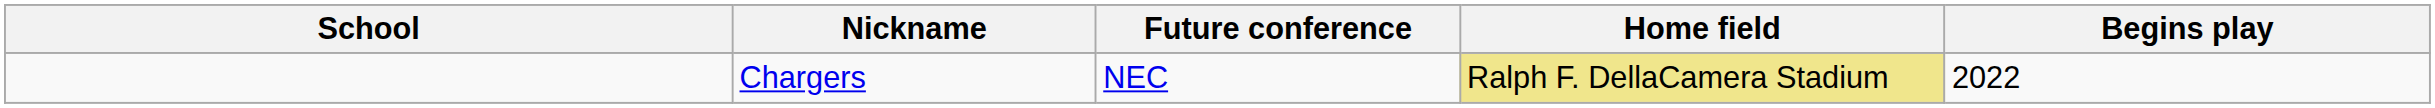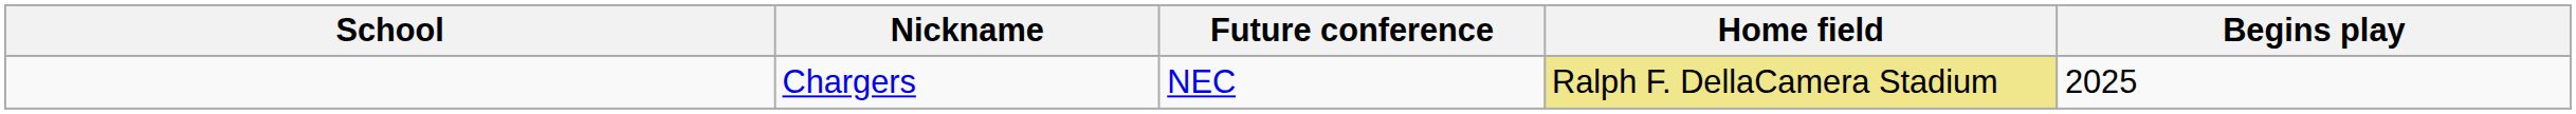 <table class="wikitable sortable" style="width:100%;">
 <tr valign=baseline>
 <th style="width:30%;">School</th>
 <th style="width:15%;">Nickname</th>
 <th style="width:15%;">Future conference</th>
 <th style="width:20%;">Home field</th>
 <th style="width:20%;">Begins play</th>
 </tr>
 <tr>
 <td></td>
 <td><a href='#'>Chargers</a></td>
 <td><a href='#'>NEC</a></td>
 <td style="background: khaki;">Ralph F. DellaCamera Stadium</td>
-<td>2022</td>
+<td>2025</td>
 </tr>
 </table>
